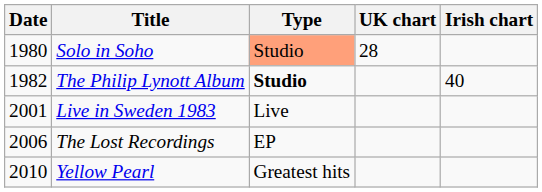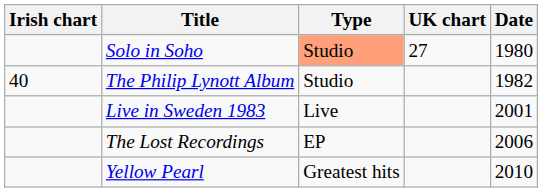 <table class="wikitable">
 <tr>
-<th>Date</th>
+<th>Irish chart</th>
 <th>Title</th>
 <th>Type</th>
 <th>UK chart</th>
-<th>Irish chart</th>
+<th>Date</th>
 </tr>
 <tr>
-<td>1980</td>
+<td></td>
 <td><em><a href='#'>Solo in Soho</a></em></td>
 <td style="background: lightsalmon;">Studio</td>
-<td>28</td>
-<td></td>
+<td>27</td>
+<td>1980</td>
 </tr>
 <tr>
+<td>40</td>
+<td><em><a href='#'>The Philip Lynott Album</a></em></td>
+<td>Studio</td>
+<td></td>
 <td>1982</td>
-<td><em><a href='#'>The Philip Lynott Album</a></em></td>
-<td><strong>Studio</strong></td>
-<td></td>
-<td>40</td>
 </tr>
 <tr>
-<td>2001</td>
+<td></td>
 <td><em><a href='#'>Live in Sweden 1983</a></em></td>
 <td>Live</td>
 <td></td>
-<td></td>
+<td>2001</td>
 </tr>
 <tr>
-<td>2006</td>
+<td></td>
 <td><em>The Lost Recordings</em></td>
 <td>EP</td>
 <td></td>
-<td></td>
+<td>2006</td>
 </tr>
 <tr>
-<td>2010</td>
+<td></td>
 <td><em><a href='#'>Yellow Pearl</a></em></td>
 <td>Greatest hits</td>
 <td></td>
-<td></td>
+<td>2010</td>
 </tr>
 </table>
